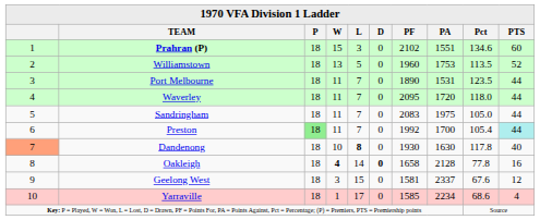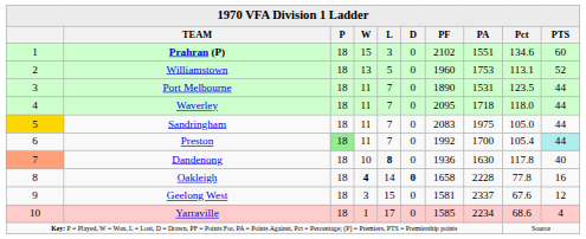 <table class="wikitable" style="margin:1em auto; text-align: center; font-size: 90%; width: 60%">
 <tr>
 <th colspan=11 style="background: #EBEBEB; font-size: 115%;"><strong>1970 VFA Division 1 Ladder</strong></th>
 </tr>
 <tr style="text-align: center; font-size: 90%;">
 <th></th>
 <th>TEAM</th>
 <th width="25">P</th>
 <th width="25">W</th>
 <th width="25">L</th>
 <th width="25">D</th>
 <th width="45">PF</th>
 <th width="45">PA</th>
 <th width="45">Pct</th>
 <th width="45">PTS</th>
 </tr>
 <tr style="background: #CCFFCC;">
 <td>1</td>
 <td><strong><a href='#'>Prahran</a> (P)</strong></td>
 <td>18</td>
 <td>15</td>
 <td>3</td>
 <td>0</td>
 <td>2102</td>
 <td>1551</td>
 <td>134.6</td>
 <td>60</td>
 </tr>
 <tr style="background: #CCFFCC;">
 <td>2</td>
 <td><a href='#'>Williamstown</a></td>
 <td>18</td>
 <td>13</td>
 <td>5</td>
 <td>0</td>
 <td>1960</td>
 <td>1753</td>
-<td>113.5</td>
+<td>113.1</td>
 <td>52</td>
 </tr>
 <tr style="background: #CCFFCC;">
 <td>3</td>
 <td><a href='#'>Port Melbourne</a></td>
 <td>18</td>
 <td>11</td>
 <td>7</td>
 <td>0</td>
 <td>1890</td>
 <td>1531</td>
 <td>123.5</td>
 <td>44</td>
 </tr>
 <tr style="background: #CCFFCC;">
 <td>4</td>
 <td><a href='#'>Waverley</a></td>
 <td>18</td>
 <td>11</td>
 <td>7</td>
 <td>0</td>
 <td>2095</td>
-<td>1720</td>
+<td>1718</td>
 <td>118.0</td>
 <td>44</td>
 </tr>
 <tr>
-<td>5</td>
+<td style="background: gold;">5</td>
 <td><a href='#'>Sandringham</a></td>
 <td>18</td>
 <td>11</td>
 <td>7</td>
 <td>0</td>
 <td>2083</td>
 <td>1975</td>
 <td>105.0</td>
 <td>44</td>
 </tr>
 <tr>
 <td>6</td>
 <td><a href='#'>Preston</a></td>
 <td style="background: lightgreen;">18</td>
 <td>11</td>
 <td>7</td>
 <td>0</td>
 <td>1992</td>
 <td>1700</td>
 <td>105.4</td>
 <td style="background: paleturquoise;">44</td>
 </tr>
 <tr>
 <td style="background: lightsalmon;">7</td>
 <td><a href='#'>Dandenong</a></td>
 <td>18</td>
 <td>10</td>
 <td><strong>8</strong></td>
 <td>0</td>
-<td>1930</td>
+<td>1936</td>
 <td>1630</td>
 <td>117.8</td>
 <td>40</td>
 </tr>
 <tr>
 <td>8</td>
 <td><a href='#'>Oakleigh</a></td>
 <td>18</td>
 <td><strong>4</strong></td>
 <td>14</td>
 <td><strong>0</strong></td>
 <td>1658</td>
-<td>2128</td>
+<td>2228</td>
 <td>77.8</td>
 <td>16</td>
 </tr>
 <tr>
 <td>9</td>
 <td><a href='#'>Geelong West</a></td>
 <td>18</td>
 <td>3</td>
 <td>15</td>
 <td>0</td>
 <td>1581</td>
 <td>2337</td>
 <td>67.6</td>
 <td>12</td>
 </tr>
 <tr style="background: #FFCCCC;">
 <td>10</td>
 <td><a href='#'>Yarraville</a></td>
 <td>18</td>
 <td>1</td>
 <td>17</td>
 <td>0</td>
 <td>1585</td>
 <td>2234</td>
 <td>68.6</td>
 <td>4</td>
 </tr>
 <tr style="font-size: xx-small;">
 <td colspan="8"><strong>Key:</strong> P = Played, W = Won, L = Lost, D = Drawn, PF = Points For, PA = Points Against, Pct = Percentage; (P) = Premiers, PTS = Premiership points</td>
 <td colspan="2">Source</td>
 </tr>
 </table>
